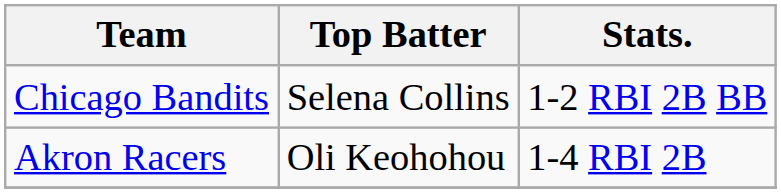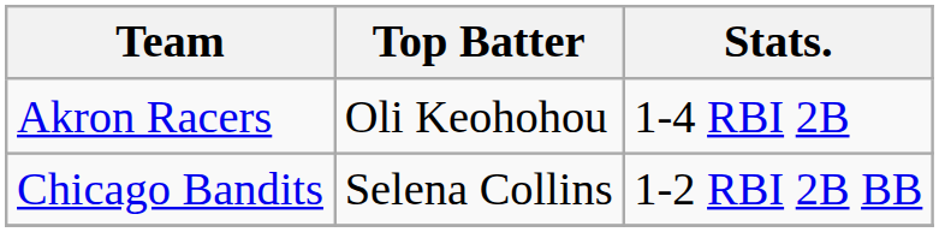 <table class="wikitable">
 <tr>
 <th>Team</th>
 <th>Top Batter</th>
 <th>Stats.</th>
 </tr>
 <tr>
+<td><a href='#'>Akron Racers</a></td>
+<td>Oli Keohohou</td>
+<td>1-4 <a href='#'>RBI</a> <a href='#'>2B</a></td>
+</tr>
+<tr>
 <td><a href='#'>Chicago Bandits</a></td>
 <td>Selena Collins</td>
 <td>1-2 <a href='#'>RBI</a> <a href='#'>2B</a>  <a href='#'>BB</a></td>
 </tr>
 <tr>
-<td><a href='#'>Akron Racers</a></td>
-<td>Oli Keohohou</td>
-<td>1-4 <a href='#'>RBI</a> <a href='#'>2B</a></td>
-</tr>
-<tr>
 </tr>
 </table>
